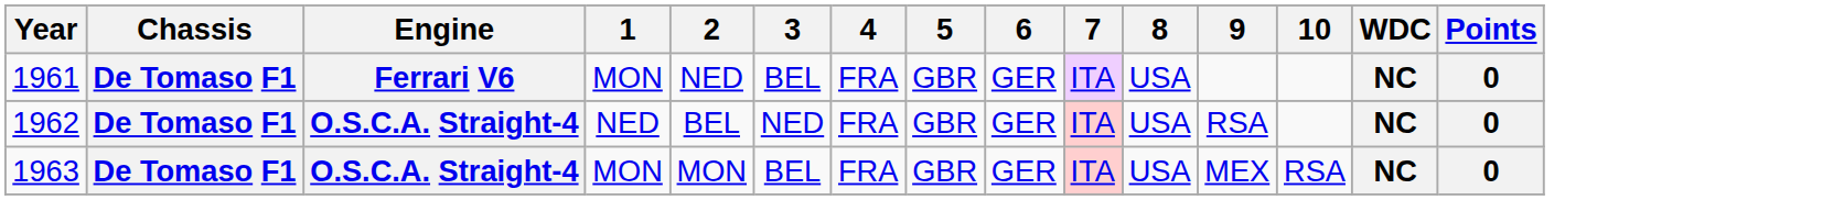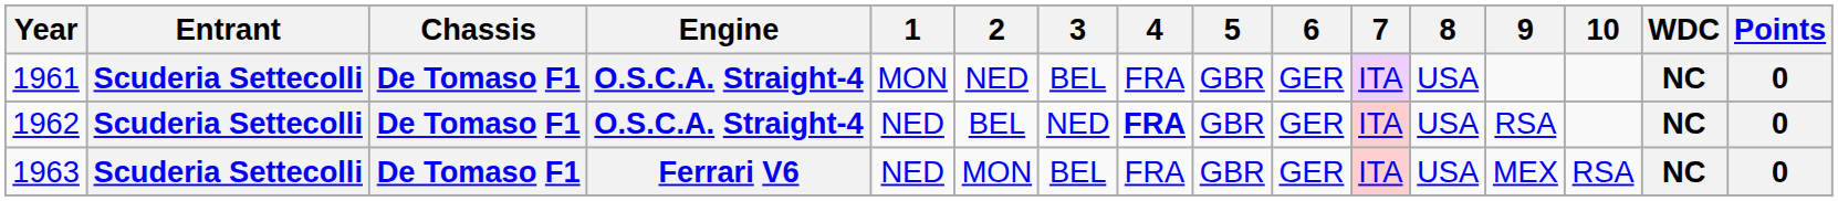 <table class="wikitable" style="text-align:center; font-size:90%">
 <tr>
 <th>Year</th>
+<th>Entrant</th>
 <th>Chassis</th>
 <th>Engine</th>
 <th>1</th>
 <th>2</th>
 <th>3</th>
 <th>4</th>
 <th>5</th>
 <th>6</th>
 <th>7</th>
 <th>8</th>
 <th>9</th>
 <th>10</th>
 <th>WDC</th>
 <th><a href='#'>Points</a></th>
 </tr>
 <tr>
 <td><a href='#'>1961</a></td>
+<th><a href='#'>Scuderia Settecolli</a></th>
 <th><a href='#'>De Tomaso</a> <a href='#'>F1</a></th>
-<th><a href='#'>Ferrari</a> <a href='#'>V6</a></th>
+<th><a href='#'>O.S.C.A.</a> <a href='#'>Straight-4</a></th>
 <td><a href='#'>MON</a></td>
 <td><a href='#'>NED</a></td>
 <td><a href='#'>BEL</a></td>
 <td><a href='#'>FRA</a></td>
 <td><a href='#'>GBR</a></td>
 <td><a href='#'>GER</a></td>
 <td style="background:#EFCFFF;"><a href='#'>ITA</a><br></td>
 <td><a href='#'>USA</a></td>
 <td></td>
 <td></td>
 <th>NC</th>
 <th>0</th>
 </tr>
 <tr>
 <td><a href='#'>1962</a></td>
+<th><a href='#'>Scuderia Settecolli</a></th>
 <th><a href='#'>De Tomaso</a> <a href='#'>F1</a></th>
 <th><a href='#'>O.S.C.A.</a> <a href='#'>Straight-4</a></th>
 <td><a href='#'>NED</a></td>
 <td><a href='#'>BEL</a></td>
 <td><a href='#'>NED</a></td>
-<td><a href='#'>FRA</a></td>
+<td><strong><a href='#'>FRA</a></strong></td>
 <td><a href='#'>GBR</a></td>
 <td><a href='#'>GER</a></td>
 <td style="background:#FFCFCF;"><a href='#'>ITA</a><br></td>
 <td><a href='#'>USA</a></td>
 <td><a href='#'>RSA</a></td>
 <td></td>
 <th>NC</th>
 <th>0</th>
 </tr>
 <tr>
 <td><a href='#'>1963</a></td>
+<th><a href='#'>Scuderia Settecolli</a></th>
 <th><a href='#'>De Tomaso</a> <a href='#'>F1</a></th>
-<th><a href='#'>O.S.C.A.</a> <a href='#'>Straight-4</a></th>
-<td><a href='#'>MON</a></td>
+<th><a href='#'>Ferrari</a> <a href='#'>V6</a></th>
+<td><a href='#'>NED</a></td>
 <td><a href='#'>MON</a></td>
 <td><a href='#'>BEL</a></td>
 <td><a href='#'>FRA</a></td>
 <td><a href='#'>GBR</a></td>
 <td><a href='#'>GER</a></td>
 <td style="background:#FFCFCF;"><a href='#'>ITA</a><br></td>
 <td><a href='#'>USA</a></td>
 <td><a href='#'>MEX</a></td>
 <td><a href='#'>RSA</a></td>
 <th>NC</th>
 <th>0</th>
 </tr>
 </table>
